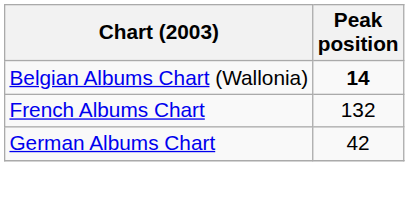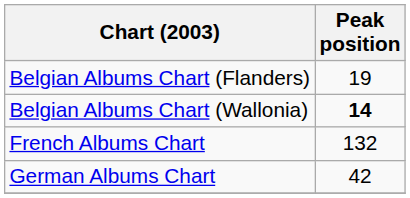 <table class="wikitable sortable">
 <tr>
 <th style="text-align:center;">Chart (2003)</th>
 <th style="text-align:center;">Peak<br>position</th>
+</tr>
+<tr>
+<td align="left"><a href='#'>Belgian Albums Chart</a> (Flanders)</td>
+<td style="text-align:center;">19</td>
 </tr>
 <tr>
 <td align="left"><a href='#'>Belgian Albums Chart</a> (Wallonia)</td>
 <td style="text-align:center;"><strong>14</strong></td>
 </tr>
 <tr>
 <td align="left"><a href='#'>French Albums Chart</a></td>
 <td style="text-align:center;">132</td>
 </tr>
 <tr>
 <td align="left"><a href='#'>German Albums Chart</a></td>
 <td style="text-align:center;">42</td>
 </tr>
 <tr>
 </tr>
 </table>
